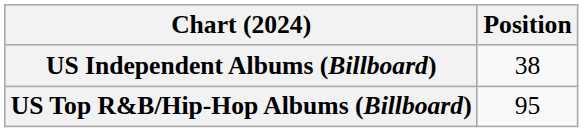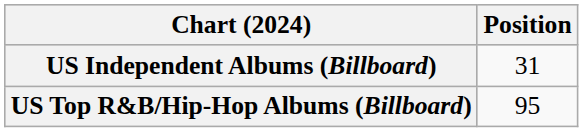 <table class="wikitable sortable plainrowheaders" style="text-align:center">
 <tr>
 <th scope="col">Chart (2024)</th>
 <th scope="col">Position</th>
 </tr>
 <tr>
 <th scope="row">US Independent Albums (<em>Billboard</em>)</th>
-<td>38</td>
+<td>31</td>
 </tr>
 <tr>
 <th scope="row">US Top R&B/Hip-Hop Albums (<em>Billboard</em>)</th>
 <td>95</td>
 </tr>
 </table>
